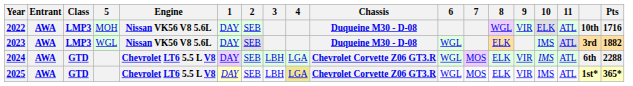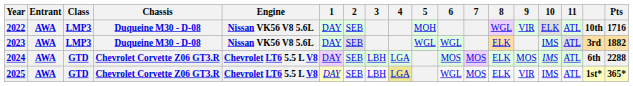 <table class="wikitable" style="font-size: 90%; text-align:center">
 <tr>
 <th>Year</th>
 <th>Entrant</th>
 <th>Class</th>
-<th>5</th>
+<th>Chassis</th>
 <th>Engine</th>
 <th>1</th>
 <th>2</th>
 <th>3</th>
 <th>4</th>
-<th>Chassis</th>
+<th>5</th>
 <th>6</th>
 <th>7</th>
 <th>8</th>
 <th>9</th>
 <th>10</th>
 <th>11</th>
 <th></th>
 <th>Pts</th>
 </tr>
 <tr>
 <th><a href='#'>2022</a></th>
 <th><a href='#'>AWA</a></th>
 <th><a href='#'>LMP3</a></th>
-<td style="background:#DFFFDF;"><a href='#'>MOH</a><br></td>
+<th><a href='#'>Duqueine M30 - D-08</a></th>
 <th><a href='#'>Nissan</a> VK56 V8 5.6L</th>
 <td style="background:#DFFFDF;"><a href='#'>DAY</a><br></td>
 <td style="background:#DFFFDF;"><a href='#'>SEB</a><br></td>
 <th></th>
 <th></th>
-<th><a href='#'>Duqueine M30 - D-08</a></th>
+<td style="background:#DFFFDF;"><a href='#'>MOH</a><br></td>
 <th></th>
 <th></th>
 <td style="background:#EFCFFF;"><a href='#'>WGL</a><br></td>
 <td style="background:#DFFFDF;"><a href='#'>VIR</a><br></td>
 <td style="background:#DFDFDF;"><a href='#'>ELK</a><br></td>
 <td style="background:#DFFFDF;"><a href='#'>ATL</a><br></td>
 <th>10th</th>
 <th>1716</th>
 </tr>
 <tr>
 <th><a href='#'>2023</a></th>
 <th><a href='#'>AWA</a></th>
 <th><a href='#'>LMP3</a></th>
-<td style="background:#DFFFDF;"><a href='#'>WGL</a><br></td>
+<th><a href='#'>Duqueine M30 - D-08</a></th>
 <th><a href='#'>Nissan</a> VK56 V8 5.6L</th>
 <td style="background:#DFFFDF;"><a href='#'>DAY</a><br></td>
 <td style="background:#DFDFDF;"><a href='#'>SEB</a><br></td>
 <th></th>
 <th></th>
-<th><a href='#'>Duqueine M30 - D-08</a></th>
+<td style="background:#DFFFDF;"><a href='#'>WGL</a><br></td>
 <td style="background:#DFFFDF;"><a href='#'>WGL</a><br></td>
 <th></th>
 <td style="background:#FFDF9F;"><a href='#'>ELK</a><br></td>
 <th></th>
 <td style="background:#DFFFDF;"><a href='#'>IMS</a><br></td>
 <td style="background:#DFDFDF;"><a href='#'>ATL</a><br></td>
 <th style="background:#FFDF9F;">3rd</th>
 <th style="background:#FFDF9F;">1882</th>
 </tr>
 <tr>
 <th><a href='#'>2024</a></th>
 <th><a href='#'>AWA</a></th>
 <th><a href='#'>GTD</a></th>
-<th></th>
+<th><a href='#'>Chevrolet Corvette Z06 GT3.R</a></th>
 <th><a href='#'>Chevrolet</a> <a href='#'>LT6</a> 5.5 L <a href='#'>V8</a></th>
 <td style="background:#EFCFFF;"><a href='#'>DAY</a><br></td>
 <td style="background:#DFFFDF;"><a href='#'>SEB</a><br></td>
 <td style="background:#DFFFDF;"><a href='#'>LBH</a><br></td>
 <td style="background:#DFFFDF;"><a href='#'>LGA</a><br></td>
-<th><a href='#'>Chevrolet Corvette Z06 GT3.R</a></th>
-<td style="background:#DFFFDF;"><a href='#'>WGL</a><br></td>
+<th></th>
+<td style="background:#DFFFDF;"><a href='#'>MOS</a><br></td>
 <td style="background:#EFCFFF;"><a href='#'>MOS</a><br></td>
 <td style="background:#DFFFDF;"><a href='#'>ELK</a><br></td>
-<td style="background:#DFFFDF;"><a href='#'>VIR</a><br></td>
+<td style="background:#DFFFDF;"><a href='#'>MOS</a><br></td>
 <td style="background:#DFFFDF;"><em><a href='#'>IMS</a></em><br></td>
 <td style="background:#DFFFDF;"><a href='#'>ATL</a><br></td>
 <th>6th</th>
 <th>2288</th>
 </tr>
 <tr>
 <th><a href='#'>2025</a></th>
 <th><a href='#'>AWA</a></th>
 <th><a href='#'>GTD</a></th>
-<th></th>
+<th><a href='#'>Chevrolet Corvette Z06 GT3.R</a></th>
 <th><a href='#'>Chevrolet</a> <a href='#'>LT6</a> 5.5 L <a href='#'>V8</a></th>
 <td style="background:#FFFFBF;"><em><a href='#'>DAY</a></em><br></td>
 <td><a href='#'>SEB</a></td>
 <td><a href='#'>LBH</a></td>
 <td style="background: khaki;"><a href='#'>LGA</a></td>
-<th><a href='#'>Chevrolet Corvette Z06 GT3.R</a></th>
+<th></th>
 <td><a href='#'>WGL</a></td>
 <td><a href='#'>MOS</a></td>
 <td><a href='#'>ELK</a></td>
 <td><a href='#'>VIR</a></td>
 <td><a href='#'>IMS</a></td>
 <td><a href='#'>ATL</a></td>
 <th style="background:#FFFFBF;">1st*</th>
 <th style="background:#FFFFBF;">365*</th>
 </tr>
 </table>
